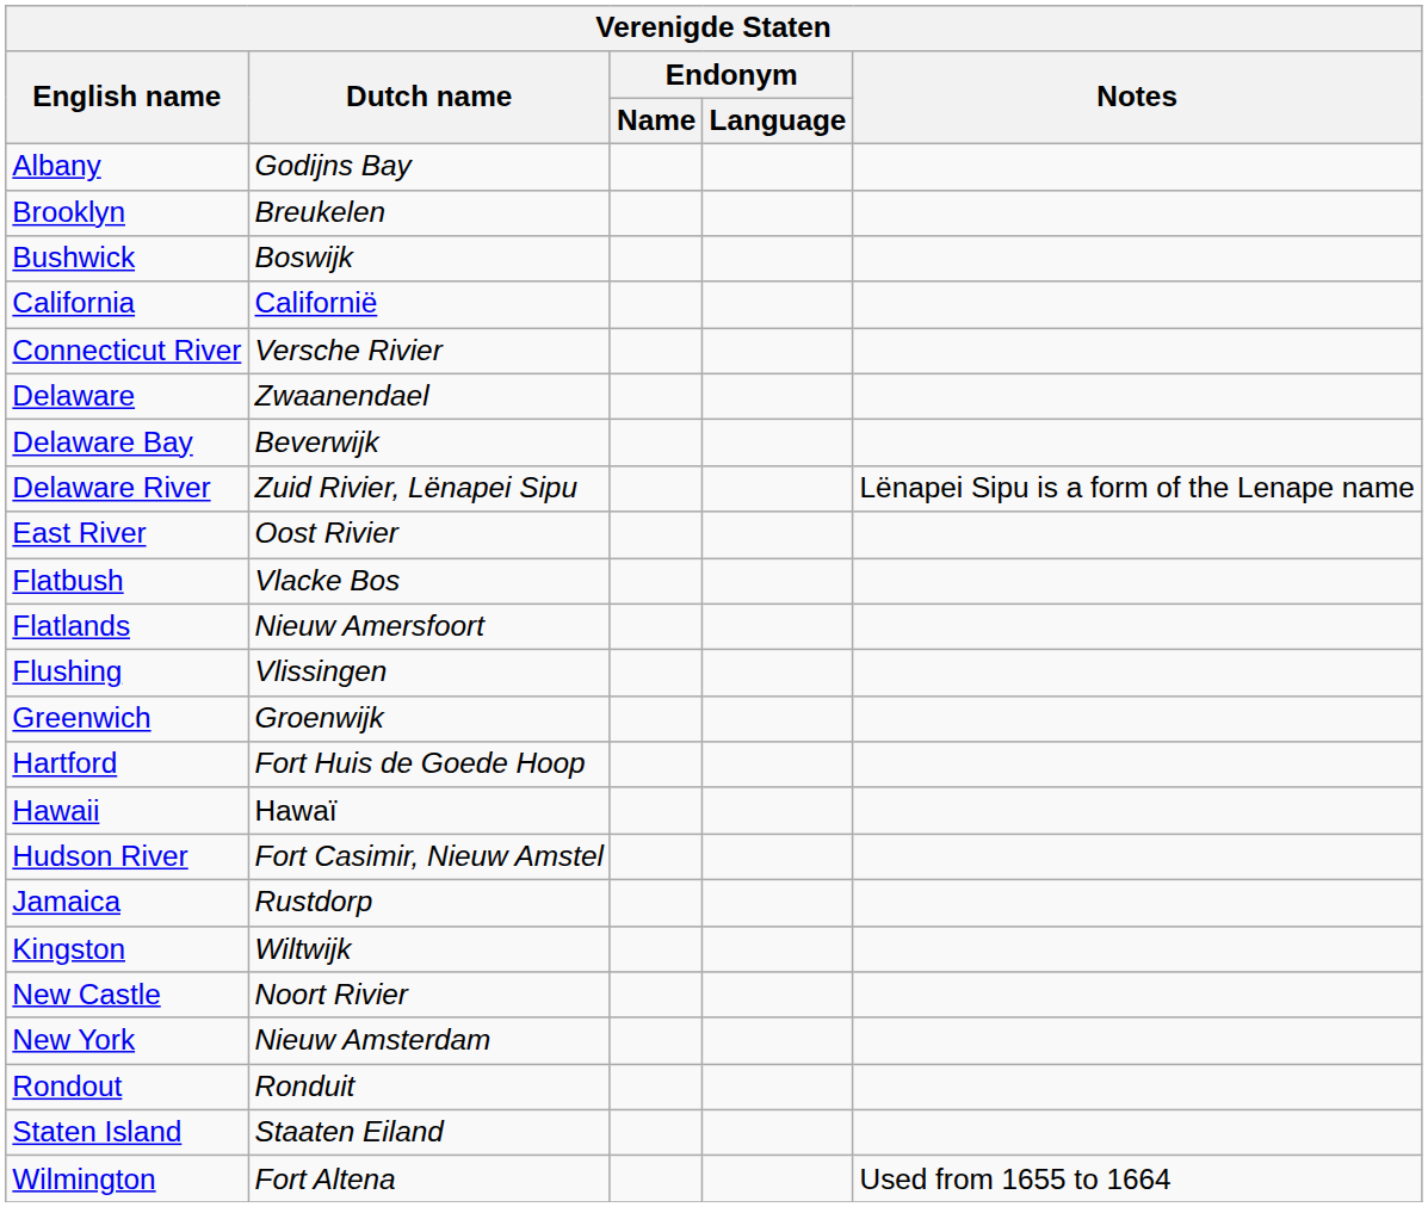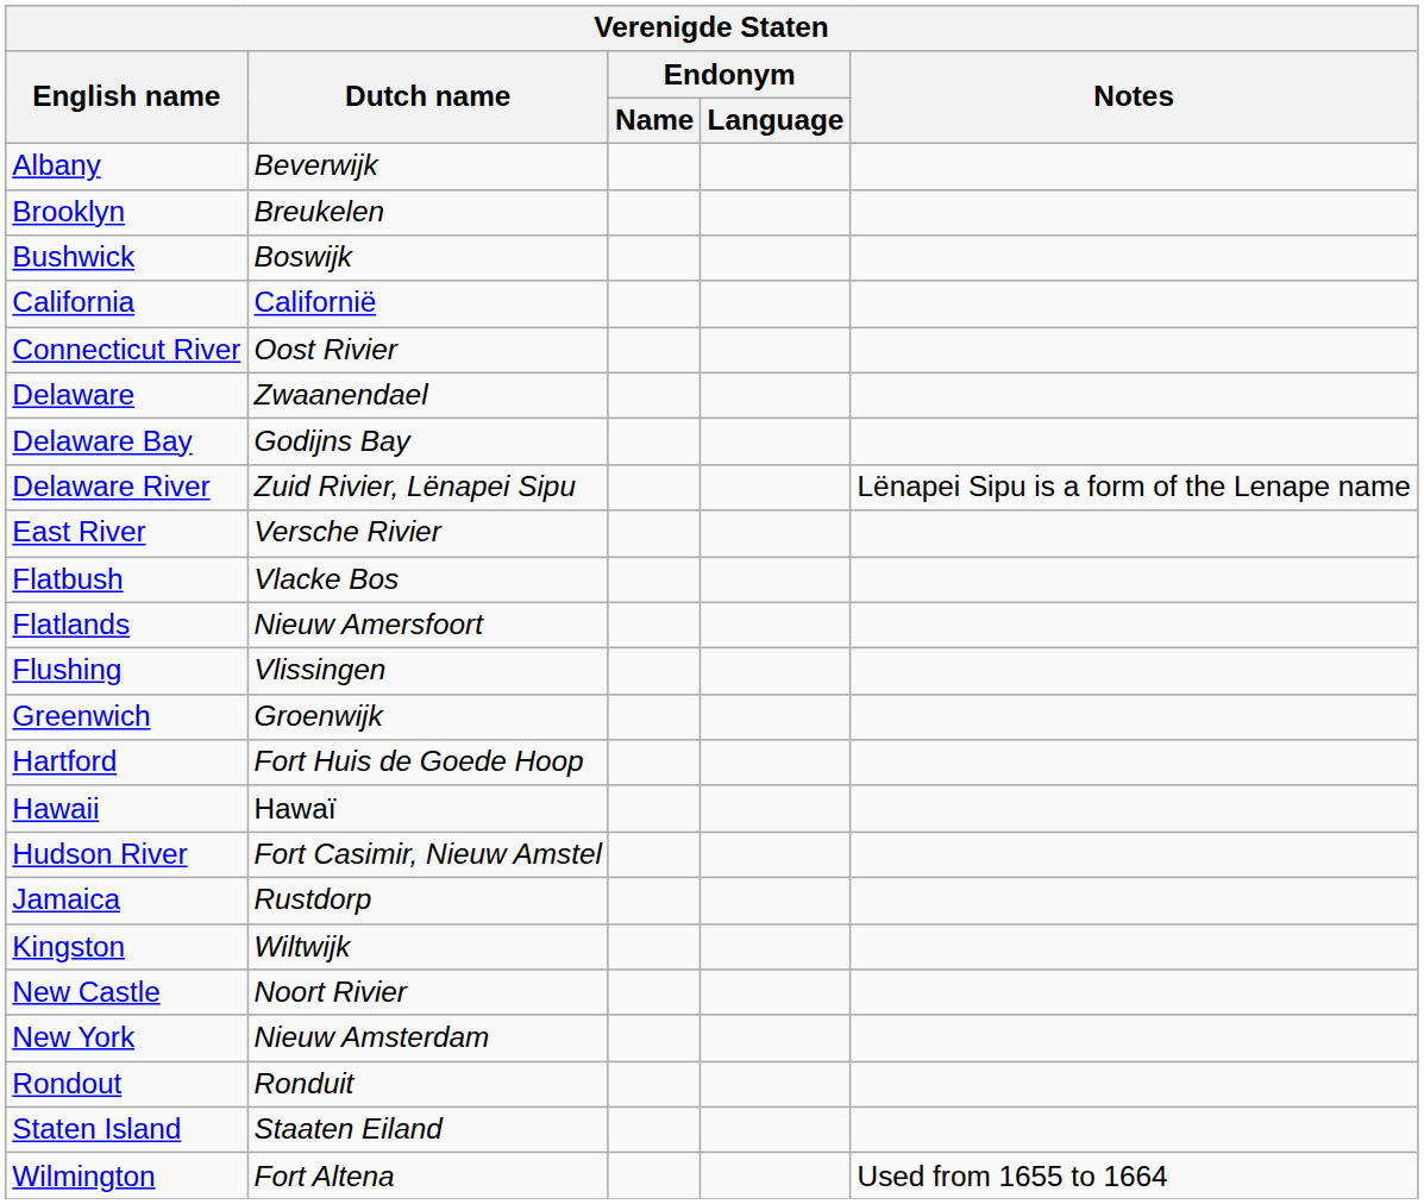 <table class="wikitable sortable">
 <tr>
 <th colspan="5"> Verenigde Staten</th>
 </tr>
 <tr>
 <th rowspan="2">English name</th>
 <th rowspan="2">Dutch name</th>
 <th colspan="2">Endonym</th>
 <th rowspan="2">Notes</th>
 </tr>
 <tr>
 <th>Name</th>
 <th>Language</th>
 </tr>
 <tr>
 <td><a href='#'>Albany</a></td>
-<td><em>Godijns Bay</em></td>
+<td><em>Beverwijk</em></td>
 <td></td>
 <td></td>
 <td></td>
 </tr>
 <tr>
 <td><a href='#'>Brooklyn</a></td>
 <td><em>Breukelen</em></td>
 <td></td>
 <td></td>
 <td></td>
 </tr>
 <tr>
 <td><a href='#'>Bushwick</a></td>
 <td><em>Boswijk</em></td>
 <td></td>
 <td></td>
 <td></td>
 </tr>
 <tr>
 <td><a href='#'>California</a></td>
 <td><a href='#'>Californië</a></td>
 <td></td>
 <td></td>
 <td></td>
 </tr>
 <tr>
 <td><a href='#'>Connecticut River</a></td>
-<td><em>Versche Rivier</em></td>
+<td><em>Oost Rivier</em></td>
 <td></td>
 <td></td>
 <td></td>
 </tr>
 <tr>
 <td><a href='#'>Delaware</a></td>
 <td><em>Zwaanendael</em></td>
 <td></td>
 <td></td>
 <td></td>
 </tr>
 <tr>
 <td><a href='#'>Delaware Bay</a></td>
-<td><em>Beverwijk</em></td>
+<td><em>Godijns Bay</em></td>
 <td></td>
 <td></td>
 <td></td>
 </tr>
 <tr>
 <td><a href='#'>Delaware River</a></td>
 <td><em>Zuid Rivier, Lënapei Sipu</em></td>
 <td></td>
 <td></td>
 <td>Lënapei Sipu is a form of the Lenape name</td>
 </tr>
 <tr>
 <td><a href='#'>East River</a></td>
-<td><em>Oost Rivier</em></td>
+<td><em>Versche Rivier</em></td>
 <td></td>
 <td></td>
 <td></td>
 </tr>
 <tr>
 <td><a href='#'>Flatbush</a></td>
 <td><em>Vlacke Bos</em></td>
 <td></td>
 <td></td>
 <td></td>
 </tr>
 <tr>
 <td><a href='#'>Flatlands</a></td>
 <td><em>Nieuw Amersfoort</em></td>
 <td></td>
 <td></td>
 <td></td>
 </tr>
 <tr>
 <td><a href='#'>Flushing</a></td>
 <td><em>Vlissingen</em></td>
 <td></td>
 <td></td>
 <td></td>
 </tr>
 <tr>
 <td><a href='#'>Greenwich</a></td>
 <td><em>Groenwijk</em></td>
 <td></td>
 <td></td>
 <td></td>
 </tr>
 <tr>
 <td><a href='#'>Hartford</a></td>
 <td><em>Fort Huis de Goede Hoop</em></td>
 <td></td>
 <td></td>
 <td></td>
 </tr>
 <tr>
 <td><a href='#'>Hawaii</a></td>
 <td>Hawaï</td>
 <td></td>
 <td></td>
 <td></td>
 </tr>
 <tr>
 <td><a href='#'>Hudson River</a></td>
 <td><em>Fort Casimir, Nieuw Amstel</em></td>
 <td></td>
 <td></td>
 <td></td>
 </tr>
 <tr>
 <td><a href='#'>Jamaica</a></td>
 <td><em>Rustdorp</em></td>
 <td></td>
 <td></td>
 <td></td>
 </tr>
 <tr>
 <td><a href='#'>Kingston</a></td>
 <td><em>Wiltwijk</em></td>
 <td></td>
 <td></td>
 <td></td>
 </tr>
 <tr>
 <td><a href='#'>New Castle</a></td>
 <td><em>Noort Rivier</em></td>
 <td></td>
 <td></td>
 <td></td>
 </tr>
 <tr>
 <td><a href='#'>New York</a></td>
 <td><em>Nieuw Amsterdam</em></td>
 <td></td>
 <td></td>
 <td></td>
 </tr>
 <tr>
 <td><a href='#'>Rondout</a></td>
 <td><em>Ronduit</em></td>
 <td></td>
 <td></td>
 <td></td>
 </tr>
 <tr>
 <td><a href='#'>Staten Island</a></td>
 <td><em>Staaten Eiland</em></td>
 <td></td>
 <td></td>
 <td></td>
 </tr>
 <tr>
 <td><a href='#'>Wilmington</a></td>
 <td><em>Fort Altena</em></td>
 <td></td>
 <td></td>
 <td>Used from 1655 to 1664</td>
 </tr>
 </table>
